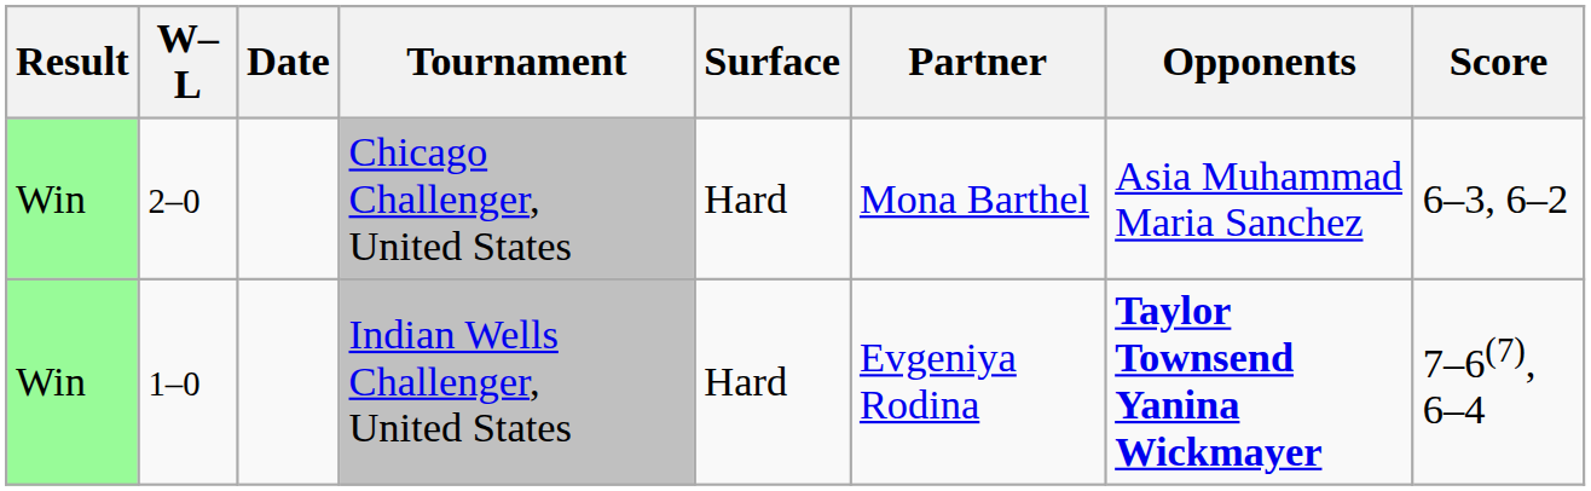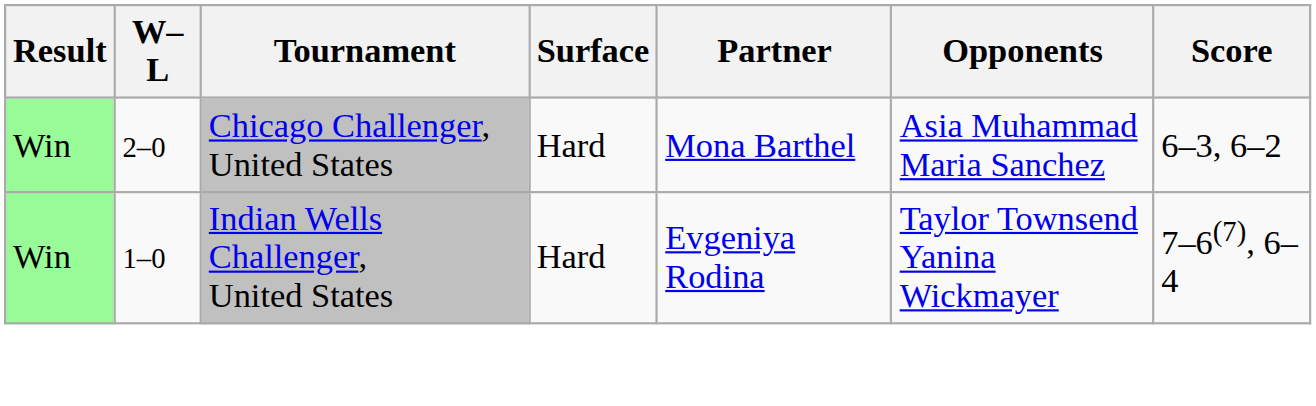 <table class="sortable wikitable">
 <tr>
 <th>Result</th>
 <th class="unsortable">W–L</th>
-<th>Date</th>
 <th>Tournament</th>
 <th>Surface</th>
 <th>Partner</th>
 <th>Opponents</th>
 <th class="unsortable">Score</th>
 </tr>
 <tr>
 <td style="background:#98fb98;">Win</td>
 <td><small>2–0</small></td>
-<td><a href='#'></a></td>
 <td style="background:silver;"><a href='#'>Chicago Challenger</a>, <br>United States</td>
 <td>Hard</td>
 <td> <a href='#'>Mona Barthel</a></td>
 <td> <a href='#'>Asia Muhammad</a> <br>  <a href='#'>Maria Sanchez</a></td>
 <td>6–3, 6–2</td>
 </tr>
 <tr>
 <td style="background:#98fb98;">Win</td>
 <td><small>1–0</small></td>
-<td><a href='#'></a></td>
 <td style="background:silver;"><a href='#'>Indian Wells Challenger</a>, <br>United States</td>
 <td>Hard</td>
 <td> <a href='#'>Evgeniya Rodina</a></td>
-<td><strong> <a href='#'>Taylor Townsend</a> <br>  <a href='#'>Yanina Wickmayer</a></strong></td>
+<td> <a href='#'>Taylor Townsend</a> <br>  <a href='#'>Yanina Wickmayer</a></td>
 <td>7–6<sup>(7)</sup>, 6–4</td>
 </tr>
 </table>
